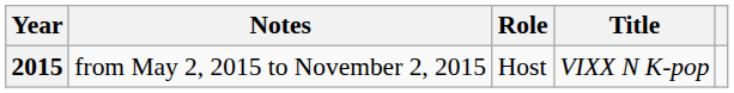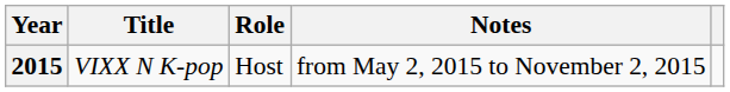 <table class="wikitable sortable plainrowheaders">
 <tr>
 <th scope="col">Year</th>
+<th scope="col">Title</th>
+<th scope="col">Role</th>
 <th scope="col">Notes</th>
-<th scope="col">Role</th>
-<th scope="col">Title</th>
 <th scope="col" class="unsortable"></th>
 </tr>
 <tr>
 <th scope="row">2015</th>
+<td><em>VIXX N K-pop</em></td>
+<td>Host</td>
 <td>from May 2, 2015  to November 2, 2015</td>
-<td>Host</td>
-<td><em>VIXX N K-pop</em></td>
 <td></td>
 </tr>
 </table>
